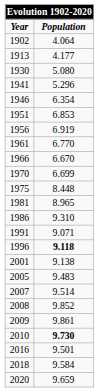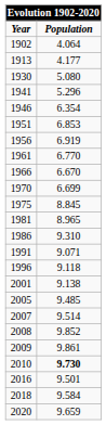 <table border="2" cellpadding="2" cellspacing="0" style="float:right; margin:0 0 0 1em; background: #f9f9f9; border: 1px #aaa solid; border-collapse: collapse; font-size: 95%;">
 <tr>
 <th colspan="4" bgcolor="#000000" style="color:white;" align="center"><strong>Evolution 1902-2020</strong></th>
 </tr>
 <tr align="center">
 <td><strong><em>Year</em></strong></td>
 <td><strong><em>Population</em></strong></td>
 </tr>
 <tr align="center">
 <td>1902</td>
 <td>4.064</td>
 </tr>
 <tr align="center">
 <td>1913</td>
 <td>4.177</td>
 </tr>
 <tr align="center">
 <td>1930</td>
 <td>5.080</td>
 </tr>
 <tr align="center">
 <td>1941</td>
 <td>5.296</td>
 </tr>
 <tr align="center">
 <td>1946</td>
 <td>6.354</td>
 </tr>
 <tr align="center">
 <td>1951</td>
 <td>6.853</td>
 </tr>
 <tr align="center">
 <td>1956</td>
 <td>6.919</td>
 </tr>
 <tr align="center">
 <td>1961</td>
 <td>6.770</td>
 </tr>
 <tr align="center">
 <td>1966</td>
 <td>6.670</td>
 </tr>
 <tr align="center">
 <td>1970</td>
 <td>6.699</td>
 </tr>
 <tr align="center">
 <td>1975</td>
-<td>8.448</td>
+<td>8.845</td>
 </tr>
 <tr align="center">
 <td>1981</td>
 <td>8.965</td>
 </tr>
 <tr align="center">
 <td>1986</td>
 <td>9.310</td>
 </tr>
 <tr align="center">
 <td>1991</td>
 <td>9.071</td>
 </tr>
 <tr align="center">
 <td>1996</td>
-<td><strong>9.118</strong></td>
+<td>9.118</td>
 </tr>
 <tr align="center">
 <td>2001</td>
 <td>9.138</td>
 </tr>
 <tr align="center">
 <td>2005</td>
-<td>9.483</td>
+<td>9.485</td>
 </tr>
 <tr align="center">
 <td>2007</td>
 <td>9.514</td>
 </tr>
 <tr align="center">
 <td>2008</td>
 <td>9.852</td>
 </tr>
 <tr align="center">
 <td>2009</td>
 <td>9.861</td>
 </tr>
 <tr align="center">
 <td>2010</td>
 <td><strong>9.730</strong></td>
 </tr>
 <tr align="center">
 <td>2016</td>
 <td>9.501</td>
 </tr>
 <tr align="center">
 <td>2018</td>
 <td>9.584</td>
 </tr>
 <tr align="center">
 <td>2020</td>
 <td>9.659</td>
 </tr>
 </table>
